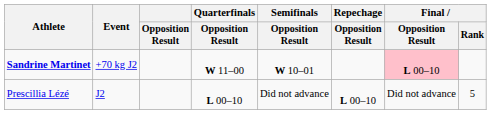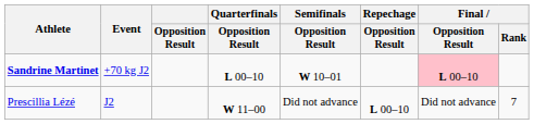 <table class="wikitable" style="font-size:90%">
 <tr>
 <th rowspan="2">Athlete</th>
 <th rowspan="2">Event</th>
 <th></th>
 <th>Quarterfinals</th>
 <th>Semifinals</th>
 <th>Repechage</th>
 <th colspan="2">Final / </th>
 </tr>
 <tr style="font-size:95%">
 <th>Opposition<br>Result</th>
 <th>Opposition<br>Result</th>
 <th>Opposition<br>Result</th>
 <th>Opposition<br>Result</th>
 <th>Opposition<br>Result</th>
 <th>Rank</th>
 </tr>
 <tr align=center>
 <td align=left><strong><a href='#'>Sandrine Martinet</a></strong></td>
 <td align=left><a href='#'>+70 kg J2</a></td>
 <td></td>
-<td><br><strong>W</strong> 11–00</td>
+<td><br><strong>L</strong> 00–10</td>
 <td><br><strong>W</strong> 10–01</td>
 <td></td>
 <td style="background: pink;"><br><strong>L</strong> 00–10</td>
 <td></td>
 </tr>
 <tr align=center>
 <td align=left><a href='#'>Prescillia Lézé</a></td>
 <td align=left><a href='#'> J2</a></td>
 <td></td>
-<td><br><strong>L</strong> 00–10</td>
+<td><br><strong>W</strong> 11–00</td>
 <td>Did not advance</td>
 <td><br><strong>L</strong> 00–10</td>
 <td>Did not advance</td>
-<td>5</td>
+<td>7</td>
 </tr>
 </table>
